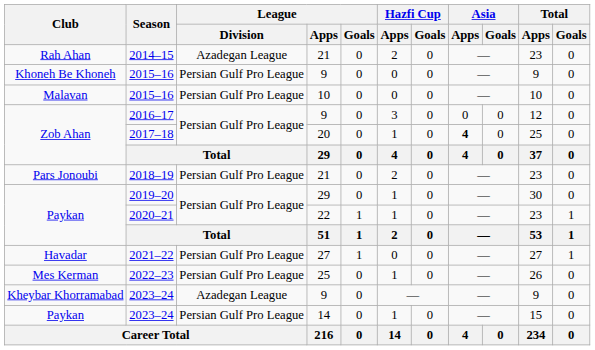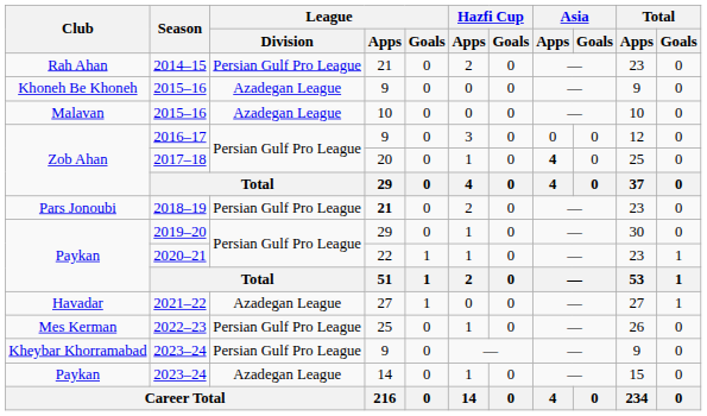 <table class="wikitable" style="text-align: center;">
 <tr>
 <th rowspan="2">Club</th>
 <th rowspan="2">Season</th>
 <th colspan="3">League</th>
 <th colspan="2"><a href='#'>Hazfi Cup</a></th>
 <th colspan="2"><a href='#'>Asia</a></th>
 <th colspan="2">Total</th>
 </tr>
 <tr>
 <th>Division</th>
 <th>Apps</th>
 <th>Goals</th>
 <th>Apps</th>
 <th>Goals</th>
 <th>Apps</th>
 <th>Goals</th>
 <th>Apps</th>
 <th>Goals</th>
 </tr>
 <tr>
 <td><a href='#'>Rah Ahan</a></td>
 <td><a href='#'>2014–15</a></td>
-<td>Azadegan League</td>
+<td><a href='#'>Persian Gulf Pro League</a></td>
 <td>21</td>
 <td>0</td>
 <td>2</td>
 <td>0</td>
 <td colspan="2">—</td>
 <td>23</td>
 <td>0</td>
 </tr>
 <tr>
 <td><a href='#'>Khoneh Be Khoneh</a></td>
 <td><a href='#'>2015–16</a></td>
-<td>Persian Gulf Pro League</td>
+<td><a href='#'>Azadegan League</a></td>
 <td>9</td>
 <td>0</td>
 <td>0</td>
 <td>0</td>
 <td colspan="2">—</td>
 <td>9</td>
 <td>0</td>
 </tr>
 <tr>
 <td><a href='#'>Malavan</a></td>
 <td><a href='#'>2015–16</a></td>
-<td>Persian Gulf Pro League</td>
+<td><a href='#'>Azadegan League</a></td>
 <td>10</td>
 <td>0</td>
 <td>0</td>
 <td>0</td>
 <td colspan="2">—</td>
 <td>10</td>
 <td>0</td>
 </tr>
 <tr>
 <td rowspan="3"><a href='#'>Zob Ahan</a></td>
 <td><a href='#'>2016–17</a></td>
 <td rowspan="2">Persian Gulf Pro League</td>
 <td>9</td>
 <td>0</td>
 <td>3</td>
 <td>0</td>
 <td>0</td>
 <td>0</td>
 <td>12</td>
 <td>0</td>
 </tr>
 <tr>
 <td><a href='#'>2017–18</a></td>
 <td>20</td>
 <td>0</td>
 <td>1</td>
 <td>0</td>
 <td><strong>4</strong></td>
 <td>0</td>
 <td>25</td>
 <td>0</td>
 </tr>
 <tr>
 <th colspan=2>Total</th>
 <th>29</th>
 <th>0</th>
 <th>4</th>
 <th>0</th>
 <th>4</th>
 <th>0</th>
 <th>37</th>
 <th>0</th>
 </tr>
 <tr>
 <td><a href='#'>Pars Jonoubi</a></td>
 <td><a href='#'>2018–19</a></td>
 <td>Persian Gulf Pro League</td>
-<td>21</td>
+<td><strong>21</strong></td>
 <td>0</td>
 <td>2</td>
 <td>0</td>
 <td colspan="2">—</td>
 <td>23</td>
 <td>0</td>
 </tr>
 <tr>
 <td rowspan="3"><a href='#'>Paykan</a></td>
 <td><a href='#'>2019–20</a></td>
 <td rowspan="2">Persian Gulf Pro League</td>
 <td>29</td>
 <td>0</td>
 <td>1</td>
 <td>0</td>
 <td colspan="2">—</td>
 <td>30</td>
 <td>0</td>
 </tr>
 <tr>
 <td><a href='#'>2020–21</a></td>
 <td>22</td>
 <td>1</td>
 <td>1</td>
 <td>0</td>
 <td colspan="2">—</td>
 <td>23</td>
 <td>1</td>
 </tr>
 <tr>
 <th colspan=2>Total</th>
 <th>51</th>
 <th>1</th>
 <th>2</th>
 <th>0</th>
 <th colspan="2">—</th>
 <th>53</th>
 <th>1</th>
 </tr>
 <tr>
 <td><a href='#'>Havadar</a></td>
 <td><a href='#'>2021–22</a></td>
-<td>Persian Gulf Pro League</td>
+<td>Azadegan League</td>
 <td>27</td>
 <td>1</td>
 <td>0</td>
 <td>0</td>
 <td colspan="2">—</td>
 <td>27</td>
 <td>1</td>
 </tr>
 <tr>
 <td><a href='#'>Mes Kerman</a></td>
 <td><a href='#'>2022–23</a></td>
 <td>Persian Gulf Pro League</td>
 <td>25</td>
 <td>0</td>
 <td>1</td>
 <td>0</td>
 <td colspan="2">—</td>
 <td>26</td>
 <td>0</td>
 </tr>
 <tr>
 <td><a href='#'>Kheybar Khorramabad</a></td>
 <td><a href='#'>2023–24</a></td>
-<td>Azadegan League</td>
+<td>Persian Gulf Pro League</td>
 <td>9</td>
 <td>0</td>
 <td colspan="2">—</td>
 <td colspan="2">—</td>
 <td>9</td>
 <td>0</td>
 </tr>
 <tr>
 <td><a href='#'>Paykan</a></td>
 <td><a href='#'>2023–24</a></td>
-<td>Persian Gulf Pro League</td>
+<td>Azadegan League</td>
 <td>14</td>
 <td>0</td>
 <td>1</td>
 <td>0</td>
 <td colspan="2">—</td>
 <td>15</td>
 <td>0</td>
 </tr>
 <tr>
 <th colspan=3>Career Total</th>
 <th>216</th>
 <th>0</th>
 <th>14</th>
 <th>0</th>
 <th>4</th>
 <th>0</th>
 <th>234</th>
 <th>0</th>
 </tr>
 </table>
